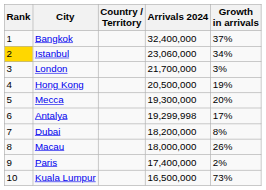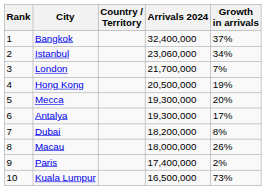 <table class="wikitable sortable">
 <tr>
 <th>Rank</th>
 <th>City</th>
 <th>Country /<br>Territory</th>
 <th>Arrivals 2024</th>
 <th>Growth<br>in arrivals</th>
 </tr>
 <tr>
 <td>1</td>
 <td><a href='#'>Bangkok</a></td>
 <td></td>
 <td>32,400,000</td>
 <td>37%</td>
 </tr>
 <tr>
-<td style="background: gold;">2</td>
+<td>2</td>
 <td><a href='#'>Istanbul</a></td>
 <td></td>
 <td>23,060,000</td>
 <td>34%</td>
 </tr>
 <tr>
 <td>3</td>
 <td><a href='#'>London</a></td>
 <td></td>
 <td>21,700,000</td>
-<td>3%</td>
+<td>7%</td>
 </tr>
 <tr>
 <td>4</td>
 <td><a href='#'>Hong Kong</a></td>
 <td></td>
 <td>20,500,000</td>
 <td>19%</td>
 </tr>
 <tr>
 <td>5</td>
 <td><a href='#'>Mecca</a></td>
 <td></td>
 <td>19,300,000</td>
 <td>20%</td>
 </tr>
 <tr>
 <td>6</td>
 <td><a href='#'>Antalya</a></td>
 <td></td>
-<td>19,299,998</td>
+<td>19,300,000</td>
 <td>17%</td>
 </tr>
 <tr>
 <td>7</td>
 <td><a href='#'>Dubai</a></td>
 <td></td>
 <td>18,200,000</td>
 <td>8%</td>
 </tr>
 <tr>
 <td>8</td>
 <td><a href='#'>Macau</a></td>
 <td></td>
 <td>18,000,000</td>
 <td>26%</td>
 </tr>
 <tr>
 <td>9</td>
 <td><a href='#'>Paris</a></td>
 <td></td>
 <td>17,400,000</td>
 <td>2%</td>
 </tr>
 <tr>
 <td>10</td>
 <td><a href='#'>Kuala Lumpur</a></td>
 <td></td>
 <td>16,500,000</td>
 <td>73%</td>
 </tr>
 </table>
